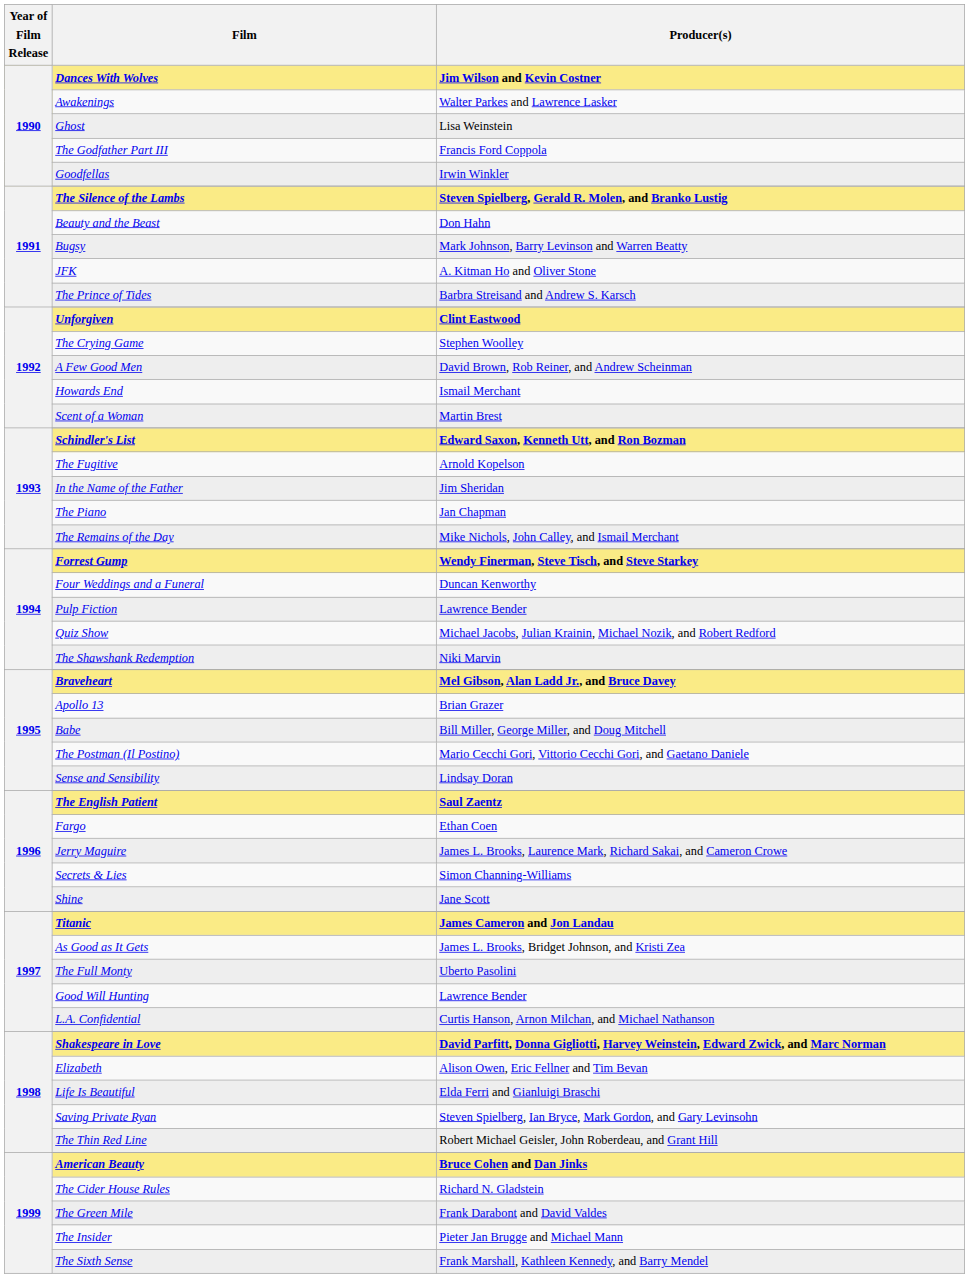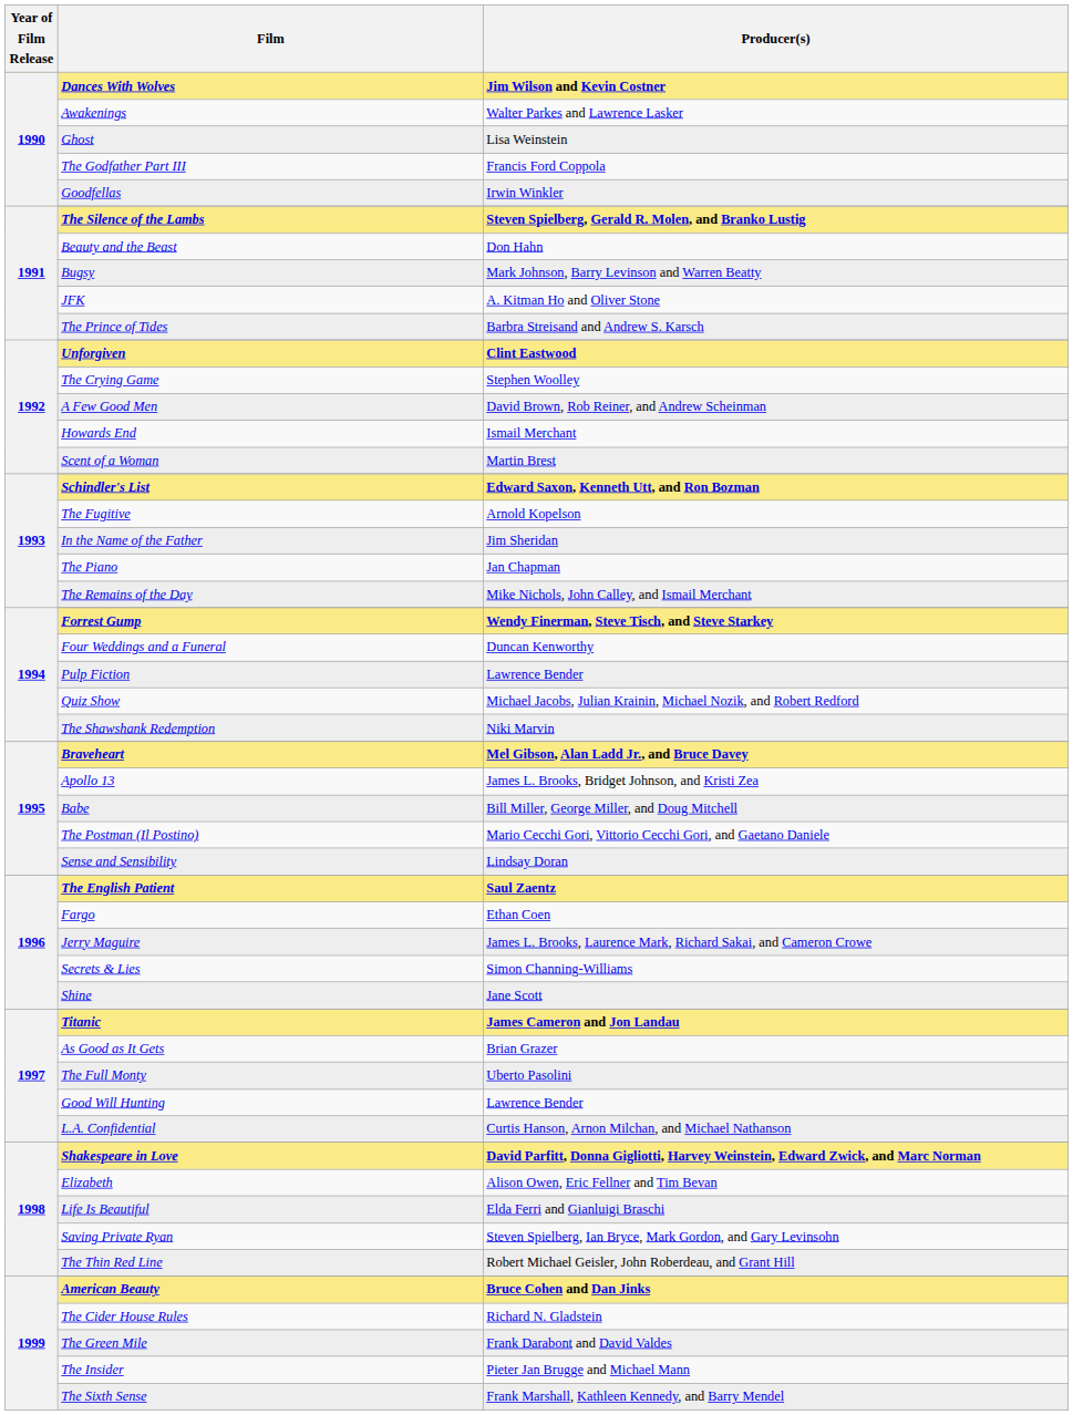 <table class="wikitable sortable sticky-header" style="font-size:1.00em; line-height:1.5em;">
 <tr bgcolor="#bebebe">
 <th width="5%">Year of Film Release</th>
 <th width="40%">Film</th>
 <th width="55%">Producer(s)</th>
 </tr>
 <tr style="background:#FAEB86">
 <th rowspan="5"><a href='#'>1990</a><br></th>
 <td><strong><em><a href='#'>Dances With Wolves</a></em></strong></td>
 <td><strong><a href='#'>Jim Wilson</a> and <a href='#'>Kevin Costner</a></strong></td>
 </tr>
 <tr>
 <td><em><a href='#'>Awakenings</a></em></td>
 <td><a href='#'>Walter Parkes</a> and <a href='#'>Lawrence Lasker</a></td>
 </tr>
 <tr style="background:#eee;">
 <td><em><a href='#'>Ghost</a></em></td>
 <td>Lisa Weinstein</td>
 </tr>
 <tr>
 <td><em><a href='#'>The Godfather Part III</a></em></td>
 <td><a href='#'>Francis Ford Coppola</a></td>
 </tr>
 <tr style="background:#eee;">
 <td><em><a href='#'>Goodfellas</a></em></td>
 <td><a href='#'>Irwin Winkler</a></td>
 </tr>
 <tr>
 <th rowspan="6" style="text-align:center"><a href='#'>1991</a><br></th>
 </tr>
 <tr style="background:#FAEB86">
 <td><strong><em><a href='#'>The Silence of the Lambs</a></em></strong></td>
 <td><strong><a href='#'>Steven Spielberg</a>, <a href='#'>Gerald R. Molen</a>, and <a href='#'>Branko Lustig</a></strong></td>
 </tr>
 <tr>
 <td><em><a href='#'>Beauty and the Beast</a></em></td>
 <td><a href='#'>Don Hahn</a></td>
 </tr>
 <tr style="background:#eee;">
 <td><em><a href='#'>Bugsy</a></em></td>
 <td><a href='#'>Mark Johnson</a>, <a href='#'>Barry Levinson</a> and <a href='#'>Warren Beatty</a></td>
 </tr>
 <tr>
 <td><em><a href='#'>JFK</a></em></td>
 <td><a href='#'>A. Kitman Ho</a> and <a href='#'>Oliver Stone</a></td>
 </tr>
 <tr style="background:#eee;">
 <td><em><a href='#'>The Prince of Tides</a></em></td>
 <td><a href='#'>Barbra Streisand</a> and <a href='#'>Andrew S. Karsch</a></td>
 </tr>
 <tr>
 <th rowspan="6" style="text-align:center"><a href='#'>1992</a><br></th>
 </tr>
 <tr style="background:#FAEB86">
 <td><strong><em><a href='#'>Unforgiven</a></em></strong></td>
 <td><strong><a href='#'>Clint Eastwood</a></strong></td>
 </tr>
 <tr>
 <td><em><a href='#'>The Crying Game</a></em></td>
 <td><a href='#'>Stephen Woolley</a></td>
 </tr>
 <tr style="background:#eee;">
 <td><em><a href='#'>A Few Good Men</a></em></td>
 <td><a href='#'>David Brown</a>, <a href='#'>Rob Reiner</a>, and <a href='#'>Andrew Scheinman</a></td>
 </tr>
 <tr>
 <td><em><a href='#'>Howards End</a></em></td>
 <td><a href='#'>Ismail Merchant</a></td>
 </tr>
 <tr style="background:#eee;">
 <td><em><a href='#'>Scent of a Woman</a></em></td>
 <td><a href='#'>Martin Brest</a></td>
 </tr>
 <tr>
 <th rowspan="6" style="text-align:center"><a href='#'>1993</a><br></th>
 </tr>
 <tr style="background:#FAEB86">
 <td><strong><em><a href='#'>Schindler's List</a></em></strong></td>
 <td><strong><a href='#'>Edward Saxon</a>, <a href='#'>Kenneth Utt</a>, and <a href='#'>Ron Bozman</a></strong></td>
 </tr>
 <tr>
 <td><em><a href='#'>The Fugitive</a></em></td>
 <td><a href='#'>Arnold Kopelson</a></td>
 </tr>
 <tr style="background:#eee;">
 <td><em><a href='#'>In the Name of the Father</a></em></td>
 <td><a href='#'>Jim Sheridan</a></td>
 </tr>
 <tr>
 <td><em><a href='#'>The Piano</a></em></td>
 <td><a href='#'>Jan Chapman</a></td>
 </tr>
 <tr style="background:#eee;">
 <td><em><a href='#'>The Remains of the Day</a></em></td>
 <td><a href='#'>Mike Nichols</a>, <a href='#'>John Calley</a>, and <a href='#'>Ismail Merchant</a></td>
 </tr>
 <tr>
 <th rowspan="6" style="text-align:center"><a href='#'>1994</a><br></th>
 </tr>
 <tr style="background:#FAEB86">
 <td><strong><em><a href='#'>Forrest Gump</a></em></strong></td>
 <td><strong><a href='#'>Wendy Finerman</a>, <a href='#'>Steve Tisch</a>, and <a href='#'>Steve Starkey</a></strong></td>
 </tr>
 <tr>
 <td><em><a href='#'>Four Weddings and a Funeral</a></em></td>
 <td><a href='#'>Duncan Kenworthy</a></td>
 </tr>
 <tr style="background:#eee;">
 <td><em><a href='#'>Pulp Fiction</a></em></td>
 <td><a href='#'>Lawrence Bender</a></td>
 </tr>
 <tr>
 <td><em><a href='#'>Quiz Show</a></em></td>
 <td><a href='#'>Michael Jacobs</a>, <a href='#'>Julian Krainin</a>, <a href='#'>Michael Nozik</a>, and <a href='#'>Robert Redford</a></td>
 </tr>
 <tr style="background:#eee;">
 <td><em><a href='#'>The Shawshank Redemption</a></em></td>
 <td><a href='#'>Niki Marvin</a></td>
 </tr>
 <tr>
 <th rowspan="6" style="text-align:center"><a href='#'>1995</a><br></th>
 </tr>
 <tr style="background:#FAEB86">
 <td><strong><em><a href='#'>Braveheart</a></em></strong></td>
 <td><strong><a href='#'>Mel Gibson</a>, <a href='#'>Alan Ladd Jr.</a>, and <a href='#'>Bruce Davey</a></strong></td>
 </tr>
 <tr>
 <td><em><a href='#'>Apollo 13</a></em></td>
-<td><a href='#'>Brian Grazer</a></td>
+<td><a href='#'>James L. Brooks</a>, Bridget Johnson, and <a href='#'>Kristi Zea</a></td>
 </tr>
 <tr style="background:#eee;">
 <td><em><a href='#'>Babe</a></em></td>
 <td><a href='#'>Bill Miller</a>, <a href='#'>George Miller</a>, and <a href='#'>Doug Mitchell</a></td>
 </tr>
 <tr>
 <td><em><a href='#'>The Postman (Il Postino)</a></em></td>
 <td><a href='#'>Mario Cecchi Gori</a>, <a href='#'>Vittorio Cecchi Gori</a>, and <a href='#'>Gaetano Daniele</a></td>
 </tr>
 <tr style="background:#eee;">
 <td><em><a href='#'>Sense and Sensibility</a></em></td>
 <td><a href='#'>Lindsay Doran</a></td>
 </tr>
 <tr>
 <th rowspan="6" style="text-align:center"><a href='#'>1996</a><br></th>
 </tr>
 <tr style="background:#FAEB86">
 <td><strong><em><a href='#'>The English Patient</a></em></strong></td>
 <td><strong><a href='#'>Saul Zaentz</a></strong></td>
 </tr>
 <tr>
 <td><em><a href='#'>Fargo</a></em></td>
 <td><a href='#'>Ethan Coen</a></td>
 </tr>
 <tr style="background:#eee;">
 <td><em><a href='#'>Jerry Maguire</a></em></td>
 <td><a href='#'>James L. Brooks</a>, <a href='#'>Laurence Mark</a>, <a href='#'>Richard Sakai</a>, and <a href='#'>Cameron Crowe</a></td>
 </tr>
 <tr>
 <td><em><a href='#'>Secrets & Lies</a></em></td>
 <td><a href='#'>Simon Channing-Williams</a></td>
 </tr>
 <tr style="background:#eee;">
 <td><em><a href='#'>Shine</a></em></td>
 <td><a href='#'>Jane Scott</a></td>
 </tr>
 <tr>
 <th rowspan="6" style="text-align:center"><a href='#'>1997</a><br></th>
 </tr>
 <tr style="background:#FAEB86">
 <td><strong><em><a href='#'>Titanic</a></em></strong></td>
 <td><strong><a href='#'>James Cameron</a> and <a href='#'>Jon Landau</a></strong></td>
 </tr>
 <tr>
 <td><em><a href='#'>As Good as It Gets</a></em></td>
-<td><a href='#'>James L. Brooks</a>, Bridget Johnson, and <a href='#'>Kristi Zea</a></td>
+<td><a href='#'>Brian Grazer</a></td>
 </tr>
 <tr style="background:#eee;">
 <td><em><a href='#'>The Full Monty</a></em></td>
 <td><a href='#'>Uberto Pasolini</a></td>
 </tr>
 <tr>
 <td><em><a href='#'>Good Will Hunting</a></em></td>
 <td><a href='#'>Lawrence Bender</a></td>
 </tr>
 <tr style="background:#eee;">
 <td><em><a href='#'>L.A. Confidential</a></em></td>
 <td><a href='#'>Curtis Hanson</a>, <a href='#'>Arnon Milchan</a>, and <a href='#'>Michael Nathanson</a></td>
 </tr>
 <tr>
 <th rowspan="6" style="text-align:center"><a href='#'>1998</a><br></th>
 </tr>
 <tr style="background:#FAEB86">
 <td><strong><em><a href='#'>Shakespeare in Love</a></em></strong></td>
 <td><strong><a href='#'>David Parfitt</a>, <a href='#'>Donna Gigliotti</a>, <a href='#'>Harvey Weinstein</a>, <a href='#'>Edward Zwick</a>, and <a href='#'>Marc Norman</a></strong></td>
 </tr>
 <tr>
 <td><em><a href='#'>Elizabeth</a></em></td>
 <td><a href='#'>Alison Owen</a>, <a href='#'>Eric Fellner</a> and <a href='#'>Tim Bevan</a></td>
 </tr>
 <tr style="background:#eee;">
 <td><em><a href='#'>Life Is Beautiful</a></em></td>
 <td><a href='#'>Elda Ferri</a> and <a href='#'>Gianluigi Braschi</a></td>
 </tr>
 <tr>
 <td><em><a href='#'>Saving Private Ryan</a></em></td>
 <td><a href='#'>Steven Spielberg</a>, <a href='#'>Ian Bryce</a>, <a href='#'>Mark Gordon</a>, and <a href='#'>Gary Levinsohn</a></td>
 </tr>
 <tr style="background:#eee;">
 <td><em><a href='#'>The Thin Red Line</a></em></td>
 <td>Robert Michael Geisler, John Roberdeau, and <a href='#'>Grant Hill</a></td>
 </tr>
 <tr>
 <th rowspan="6" style="text-align:center"><a href='#'>1999</a><br></th>
 </tr>
 <tr style="background:#FAEB86">
 <td><strong><em><a href='#'>American Beauty</a></em></strong></td>
 <td><strong><a href='#'>Bruce Cohen</a> and <a href='#'>Dan Jinks</a></strong></td>
 </tr>
 <tr>
 <td><em><a href='#'>The Cider House Rules</a></em></td>
 <td><a href='#'>Richard N. Gladstein</a></td>
 </tr>
 <tr style="background:#eee;">
 <td><em><a href='#'>The Green Mile</a></em></td>
 <td><a href='#'>Frank Darabont</a> and <a href='#'>David Valdes</a></td>
 </tr>
 <tr>
 <td><em><a href='#'>The Insider</a></em></td>
 <td><a href='#'>Pieter Jan Brugge</a> and <a href='#'>Michael Mann</a></td>
 </tr>
 <tr style="background:#eee;">
 <td><em><a href='#'>The Sixth Sense</a></em></td>
 <td><a href='#'>Frank Marshall</a>, <a href='#'>Kathleen Kennedy</a>, and <a href='#'>Barry Mendel</a></td>
 </tr>
 </table>
